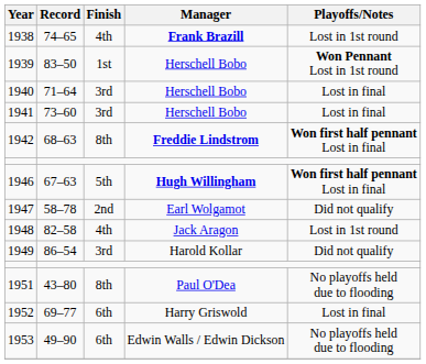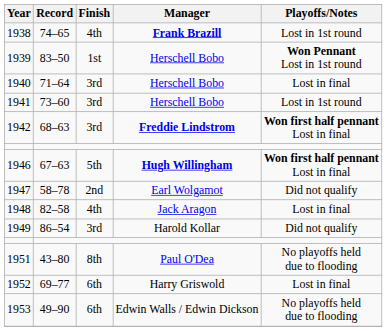 <table class="wikitable">
 <tr>
 <th>Year</th>
 <th>Record</th>
 <th>Finish</th>
 <th>Manager</th>
 <th>Playoffs/Notes</th>
 </tr>
 <tr align=center>
 <td>1938</td>
 <td>74–65</td>
 <td>4th</td>
 <td><strong><a href='#'>Frank Brazill</a></strong></td>
 <td>Lost in 1st round</td>
 </tr>
 <tr align=center>
 <td>1939</td>
 <td>83–50</td>
 <td>1st</td>
 <td><a href='#'>Herschell Bobo</a></td>
 <td><strong>Won Pennant</strong><br>Lost in 1st round</td>
 </tr>
 <tr align=center>
 <td>1940</td>
 <td>71–64</td>
 <td>3rd</td>
 <td><a href='#'>Herschell Bobo</a></td>
 <td>Lost in final</td>
 </tr>
 <tr align=center>
 <td>1941</td>
 <td>73–60</td>
 <td>3rd</td>
 <td><a href='#'>Herschell Bobo</a></td>
-<td>Lost in final</td>
+<td>Lost in 1st round</td>
 </tr>
 <tr align=center>
 <td>1942</td>
 <td>68–63</td>
-<td>8th</td>
+<td>3rd</td>
 <td><strong><a href='#'>Freddie Lindstrom</a></strong></td>
 <td><strong>Won first half pennant</strong><br>Lost in final</td>
 </tr>
 <tr align=center>
 <td></td>
 </tr>
 <tr align=center>
 <td>1946</td>
 <td>67–63</td>
 <td>5th</td>
 <td><strong><a href='#'>Hugh Willingham</a></strong></td>
 <td><strong>Won first half pennant</strong><br>Lost in final</td>
 </tr>
 <tr align=center>
 <td>1947</td>
 <td>58–78</td>
 <td>2nd</td>
 <td><a href='#'>Earl Wolgamot</a></td>
 <td>Did not qualify</td>
 </tr>
 <tr align=center>
 <td>1948</td>
 <td>82–58</td>
 <td>4th</td>
 <td><a href='#'>Jack Aragon</a></td>
-<td>Lost in 1st round</td>
+<td>Lost in final</td>
 </tr>
 <tr align=center>
 <td>1949</td>
 <td>86–54</td>
 <td>3rd</td>
 <td>Harold Kollar</td>
 <td>Did not qualify</td>
 </tr>
 <tr align=center>
 <td></td>
 </tr>
 <tr align=center>
 <td>1951</td>
 <td>43–80</td>
 <td>8th</td>
 <td><a href='#'>Paul O'Dea</a></td>
 <td>No playoffs held<br> due to flooding</td>
 </tr>
 <tr align=center>
 <td>1952</td>
 <td>69–77</td>
 <td>6th</td>
 <td>Harry Griswold</td>
 <td>Lost in final</td>
 </tr>
 <tr align=center>
 <td>1953</td>
 <td>49–90</td>
 <td>6th</td>
 <td>Edwin Walls / Edwin Dickson</td>
 <td>No playoffs held<br> due to flooding</td>
 </tr>
 <tr align=center>
 </tr>
 </table>
